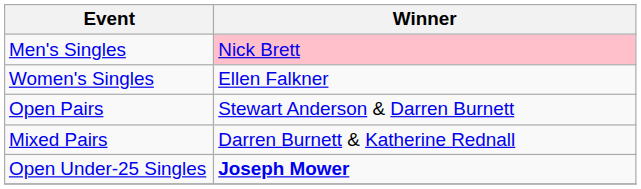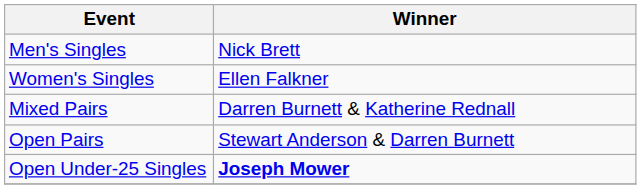 <table class="wikitable" style="font-size: 100%">
 <tr>
 <th width=170>Event</th>
 <th width=350>Winner</th>
 </tr>
 <tr>
 <td><a href='#'>Men's Singles</a></td>
-<td style="background: pink;"> <a href='#'>Nick Brett</a></td>
+<td> <a href='#'>Nick Brett</a></td>
 </tr>
 <tr>
 <td><a href='#'>Women's Singles</a></td>
 <td> <a href='#'>Ellen Falkner</a></td>
 </tr>
 <tr>
+<td><a href='#'>Mixed Pairs</a></td>
+<td> <a href='#'>Darren Burnett</a> &  <a href='#'>Katherine Rednall</a></td>
+</tr>
+<tr>
 <td><a href='#'>Open Pairs</a></td>
 <td> <a href='#'>Stewart Anderson</a> &  <a href='#'>Darren Burnett</a></td>
-</tr>
-<tr>
-<td><a href='#'>Mixed Pairs</a></td>
-<td> <a href='#'>Darren Burnett</a> &  <a href='#'>Katherine Rednall</a></td>
 </tr>
 <tr>
 <td><a href='#'>Open Under-25 Singles</a></td>
 <td><strong> <a href='#'>Joseph Mower</a></strong></td>
 </tr>
 <tr>
 </tr>
 </table>
